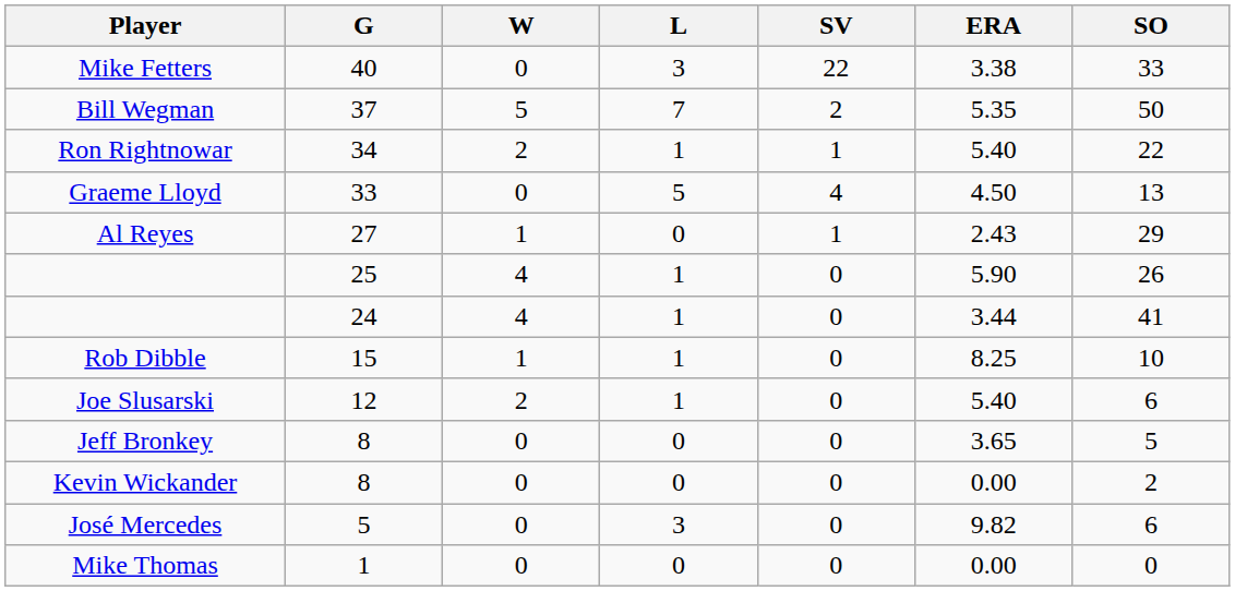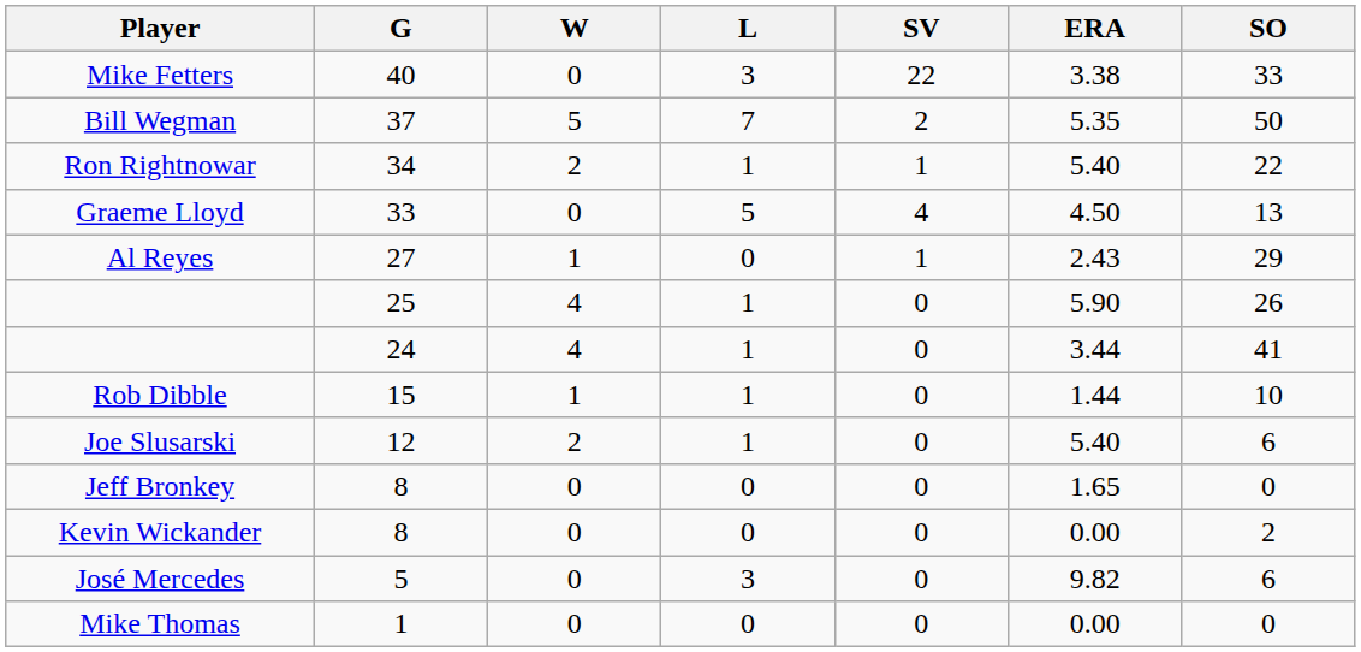 <table class="wikitable sortable">
 <tr>
 <th bgcolor="#DDDDFF" width="16%">Player</th>
 <th bgcolor="#DDDDFF" width="9%">G</th>
 <th bgcolor="#DDDDFF" width="9%">W</th>
 <th bgcolor="#DDDDFF" width="9%">L</th>
 <th bgcolor="#DDDDFF" width="9%">SV</th>
 <th bgcolor="#DDDDFF" width="9%">ERA</th>
 <th bgcolor="#DDDDFF" width="9%">SO</th>
 </tr>
 <tr align="center">
 <td><a href='#'>Mike Fetters</a></td>
 <td>40</td>
 <td>0</td>
 <td>3</td>
 <td>22</td>
 <td>3.38</td>
 <td>33</td>
 </tr>
 <tr align=center>
 <td><a href='#'>Bill Wegman</a></td>
 <td>37</td>
 <td>5</td>
 <td>7</td>
 <td>2</td>
 <td>5.35</td>
 <td>50</td>
 </tr>
 <tr align=center>
 <td><a href='#'>Ron Rightnowar</a></td>
 <td>34</td>
 <td>2</td>
 <td>1</td>
 <td>1</td>
 <td>5.40</td>
 <td>22</td>
 </tr>
 <tr align=center>
 <td><a href='#'>Graeme Lloyd</a></td>
 <td>33</td>
 <td>0</td>
 <td>5</td>
 <td>4</td>
 <td>4.50</td>
 <td>13</td>
 </tr>
 <tr align=center>
 <td><a href='#'>Al Reyes</a></td>
 <td>27</td>
 <td>1</td>
 <td>0</td>
 <td>1</td>
 <td>2.43</td>
 <td>29</td>
 </tr>
 <tr align=center>
 <td></td>
 <td>25</td>
 <td>4</td>
 <td>1</td>
 <td>0</td>
 <td>5.90</td>
 <td>26</td>
 </tr>
 <tr align="center">
 <td></td>
 <td>24</td>
 <td>4</td>
 <td>1</td>
 <td>0</td>
 <td>3.44</td>
 <td>41</td>
 </tr>
 <tr align="center">
 <td><a href='#'>Rob Dibble</a></td>
 <td>15</td>
 <td>1</td>
 <td>1</td>
 <td>0</td>
-<td>8.25</td>
+<td>1.44</td>
 <td>10</td>
 </tr>
 <tr align=center>
 <td><a href='#'>Joe Slusarski</a></td>
 <td>12</td>
 <td>2</td>
 <td>1</td>
 <td>0</td>
 <td>5.40</td>
 <td>6</td>
 </tr>
 <tr align=center>
 <td><a href='#'>Jeff Bronkey</a></td>
 <td>8</td>
 <td>0</td>
 <td>0</td>
 <td>0</td>
-<td>3.65</td>
-<td>5</td>
+<td>1.65</td>
+<td>0</td>
 </tr>
 <tr align=center>
 <td><a href='#'>Kevin Wickander</a></td>
 <td>8</td>
 <td>0</td>
 <td>0</td>
 <td>0</td>
 <td>0.00</td>
 <td>2</td>
 </tr>
 <tr align=center>
 <td><a href='#'>José Mercedes</a></td>
 <td>5</td>
 <td>0</td>
 <td>3</td>
 <td>0</td>
 <td>9.82</td>
 <td>6</td>
 </tr>
 <tr align=center>
 <td><a href='#'>Mike Thomas</a></td>
 <td>1</td>
 <td>0</td>
 <td>0</td>
 <td>0</td>
 <td>0.00</td>
 <td>0</td>
 </tr>
 </table>
